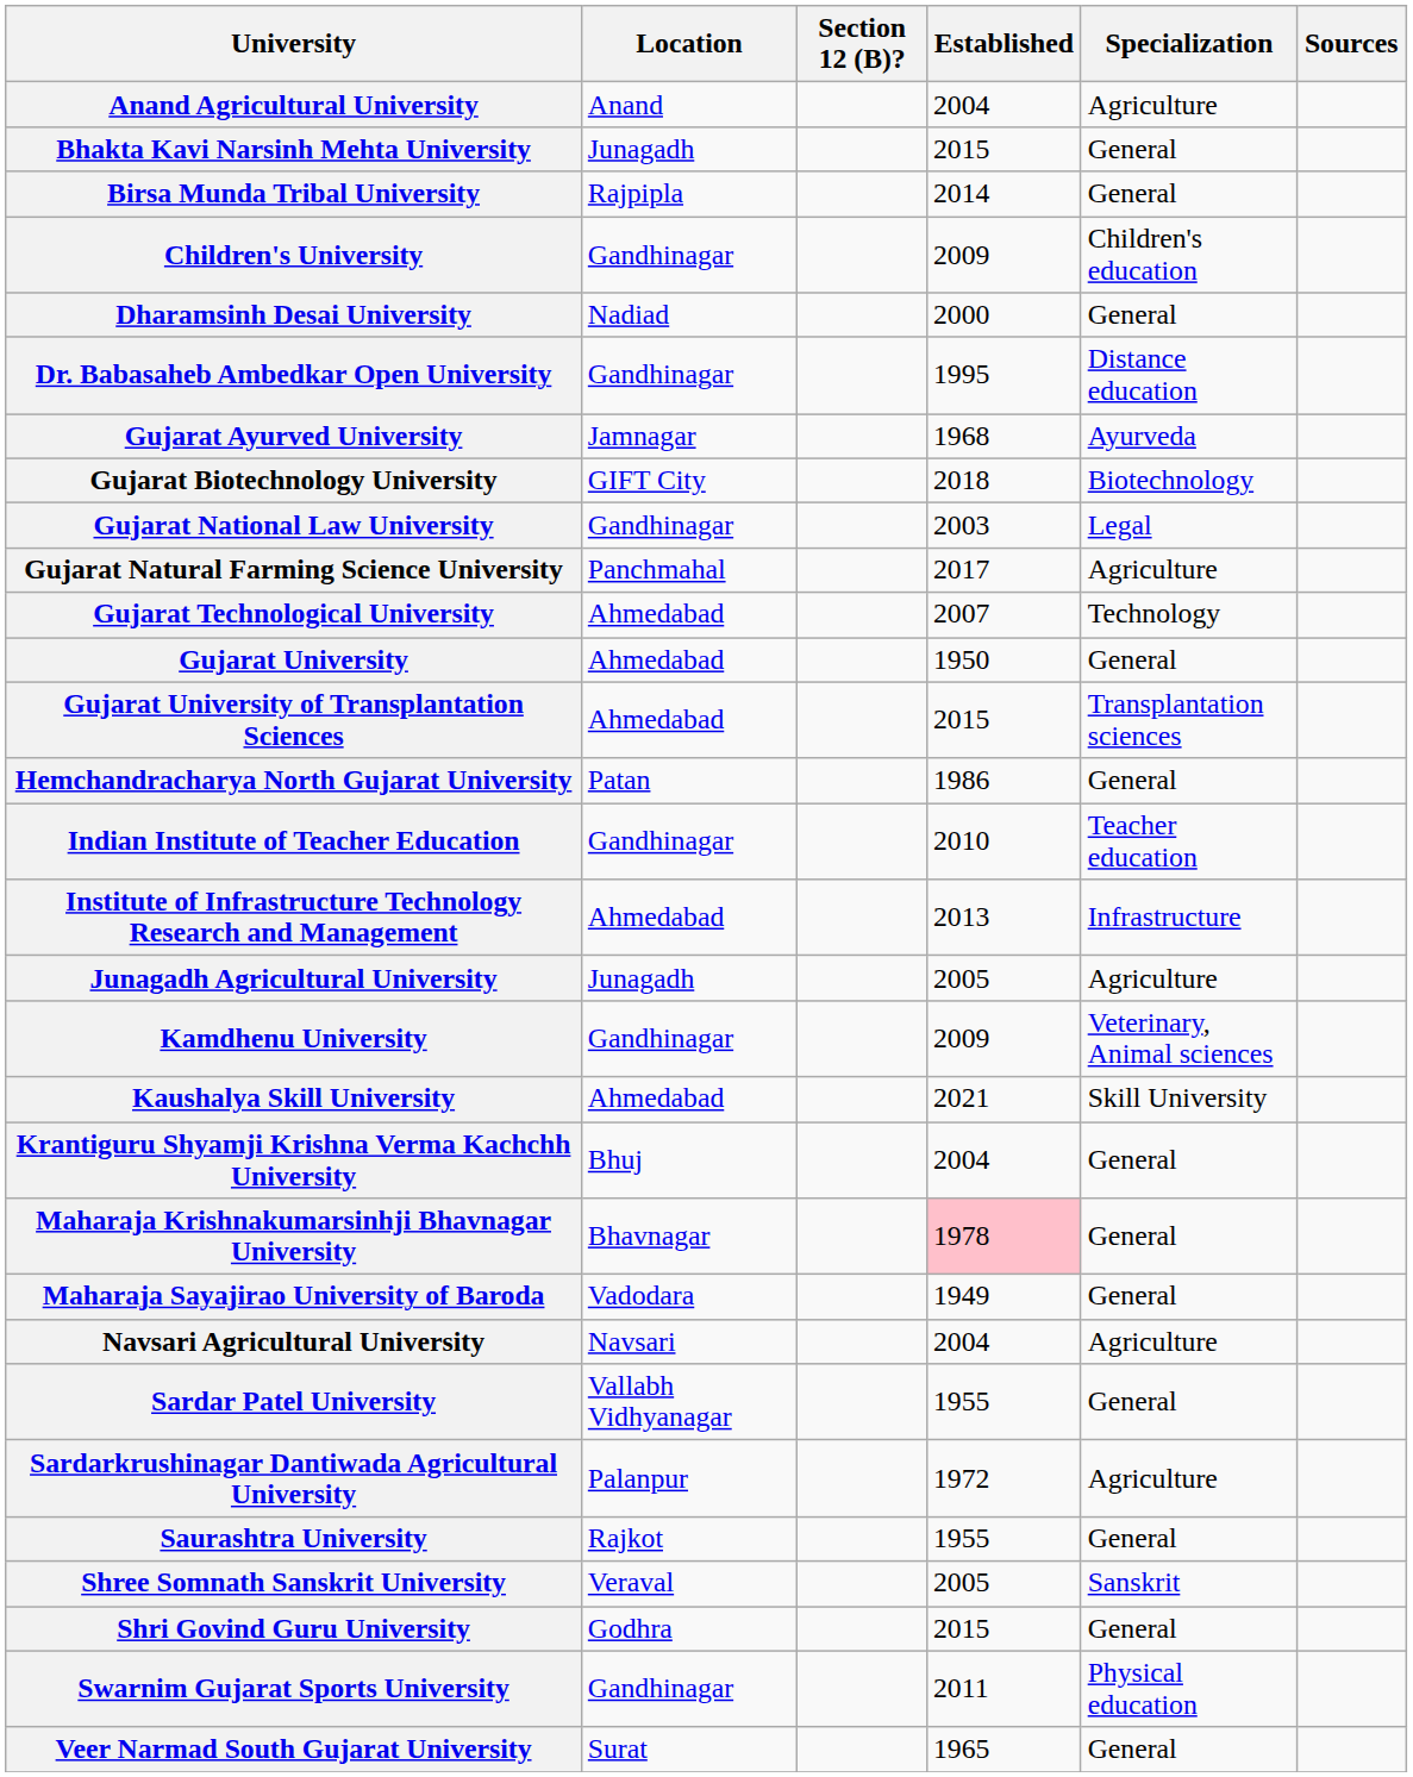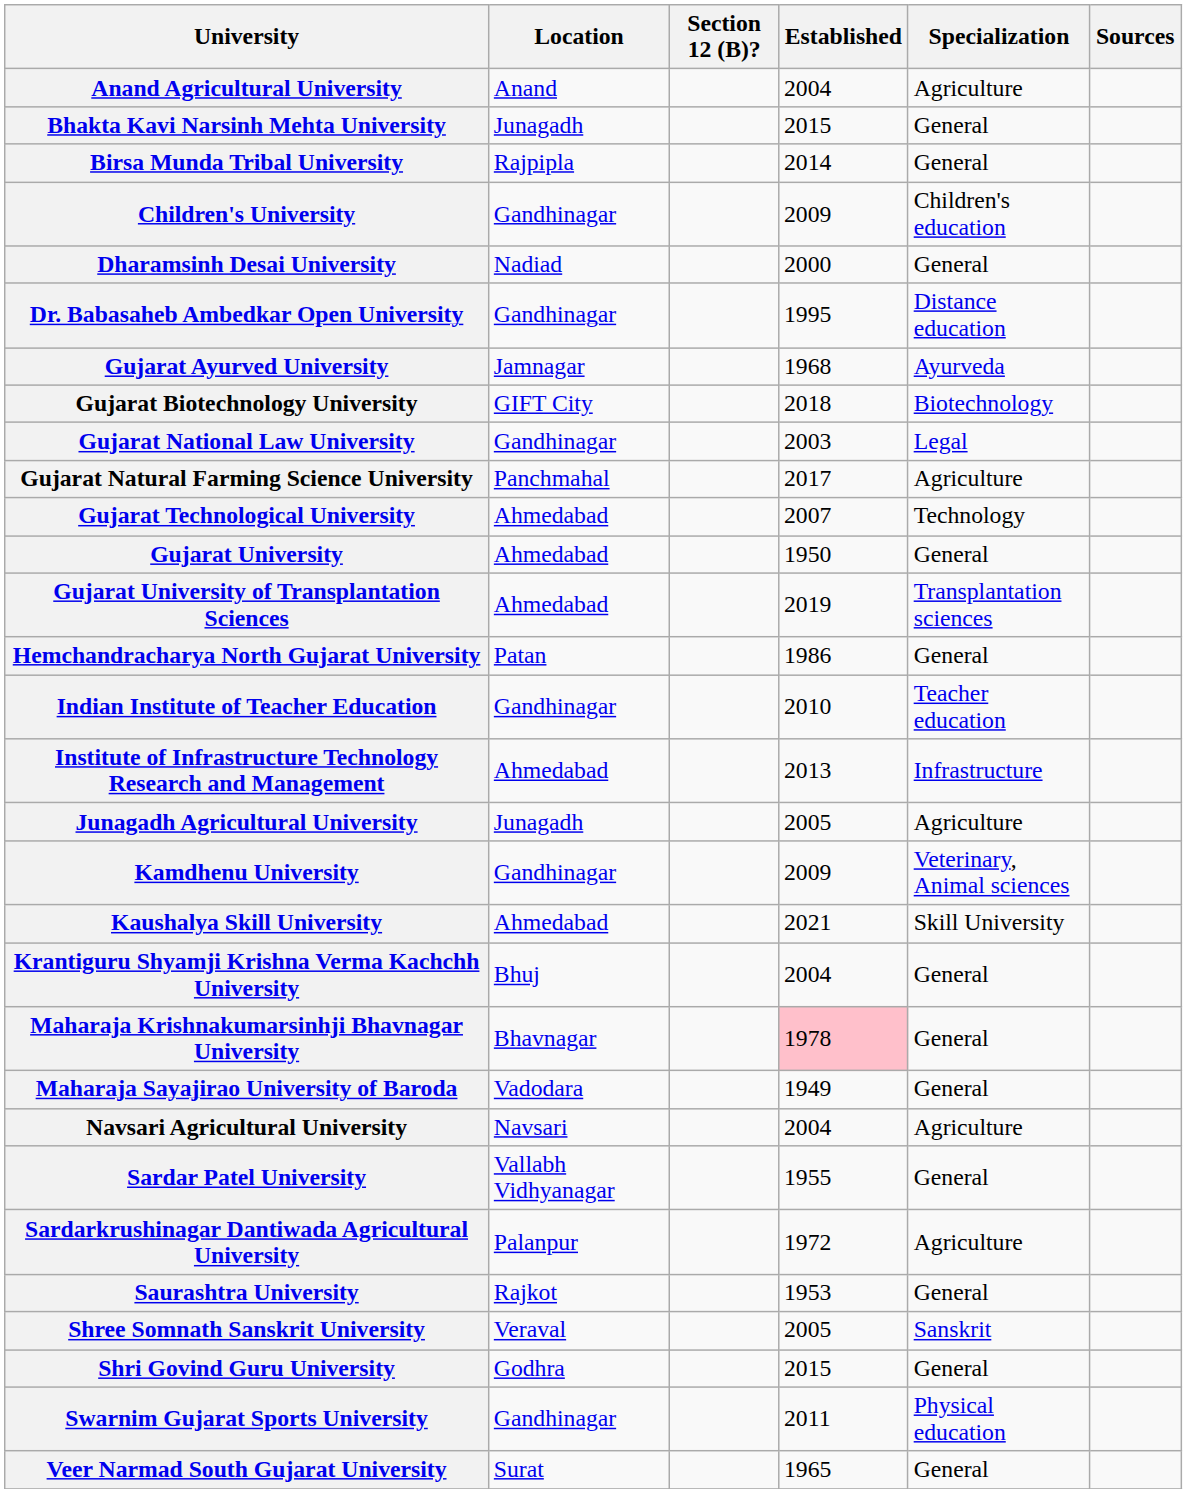 <table class="wikitable sortable collapsible plainrowheaders static-row-numbers" border="1" style="text-align:left; width:90%">
 <tr>
 <th scope="col" style="width: 40%;">University</th>
 <th scope="col" style="width: 15%;">Location</th>
 <th scope="col" style="width: 9%;">Section 12 (B)?</th>
 <th scope="col" style="width: 5%;">Established</th>
 <th scope="col" style="width: 15%;">Specialization</th>
 <th scope="col" style="width: 5%;" class="unsortable">Sources</th>
 </tr>
 <tr>
 <th scope="row"><a href='#'>Anand Agricultural University</a></th>
 <td><a href='#'>Anand</a></td>
 <td></td>
 <td>2004</td>
 <td>Agriculture</td>
 <td></td>
 </tr>
 <tr>
 <th scope="row"><a href='#'>Bhakta Kavi Narsinh Mehta University</a></th>
 <td><a href='#'>Junagadh</a></td>
 <td></td>
 <td>2015</td>
 <td>General</td>
 <td></td>
 </tr>
 <tr>
 <th scope="row"><a href='#'>Birsa Munda Tribal University</a></th>
 <td><a href='#'>Rajpipla</a></td>
 <td></td>
 <td>2014</td>
 <td>General</td>
 <td></td>
 </tr>
 <tr>
 <th scope="row"><a href='#'>Children's University</a></th>
 <td><a href='#'>Gandhinagar</a></td>
 <td></td>
 <td>2009</td>
 <td>Children's <a href='#'>education</a></td>
 <td></td>
 </tr>
 <tr>
 <th scope="row"><a href='#'>Dharamsinh Desai University</a></th>
 <td><a href='#'>Nadiad</a></td>
 <td></td>
 <td>2000</td>
 <td>General</td>
 <td></td>
 </tr>
 <tr>
 <th scope="row"><a href='#'>Dr. Babasaheb Ambedkar Open University</a></th>
 <td><a href='#'>Gandhinagar</a></td>
 <td></td>
 <td>1995</td>
 <td><a href='#'>Distance education</a></td>
 <td></td>
 </tr>
 <tr>
 <th scope="row"><a href='#'>Gujarat Ayurved University</a></th>
 <td><a href='#'>Jamnagar</a></td>
 <td></td>
 <td>1968</td>
 <td><a href='#'>Ayurveda</a></td>
 <td></td>
 </tr>
 <tr>
 <th scope="row">Gujarat Biotechnology University</th>
 <td><a href='#'>GIFT City</a></td>
 <td></td>
 <td>2018</td>
 <td><a href='#'>Biotechnology</a></td>
 <td></td>
 </tr>
 <tr>
 <th scope="row"><a href='#'>Gujarat National Law University</a></th>
 <td><a href='#'>Gandhinagar</a></td>
 <td></td>
 <td>2003</td>
 <td><a href='#'>Legal</a></td>
 <td></td>
 </tr>
 <tr>
 <th scope="row">Gujarat Natural Farming Science University</th>
 <td><a href='#'>Panchmahal</a></td>
 <td></td>
 <td>2017</td>
 <td>Agriculture</td>
 <td></td>
 </tr>
 <tr>
 <th scope="row"><a href='#'>Gujarat Technological University</a></th>
 <td><a href='#'>Ahmedabad</a></td>
 <td></td>
 <td>2007</td>
 <td>Technology</td>
 <td></td>
 </tr>
 <tr>
 <th scope="row"><a href='#'>Gujarat University</a></th>
 <td><a href='#'>Ahmedabad</a></td>
 <td></td>
 <td>1950</td>
 <td>General</td>
 <td></td>
 </tr>
 <tr>
 <th scope="row"><a href='#'>Gujarat University of Transplantation Sciences</a></th>
 <td><a href='#'>Ahmedabad</a></td>
 <td></td>
-<td>2015</td>
+<td>2019</td>
 <td><a href='#'>Transplantation sciences</a></td>
 <td></td>
 </tr>
 <tr>
 <th scope="row"><a href='#'>Hemchandracharya North Gujarat University</a></th>
 <td><a href='#'>Patan</a></td>
 <td></td>
 <td>1986</td>
 <td>General</td>
 <td></td>
 </tr>
 <tr>
 <th scope="row"><a href='#'>Indian Institute of Teacher Education</a></th>
 <td><a href='#'>Gandhinagar</a></td>
 <td></td>
 <td>2010</td>
 <td><a href='#'>Teacher education</a></td>
 <td></td>
 </tr>
 <tr>
 <th scope="row"><a href='#'>Institute of Infrastructure Technology Research and Management</a></th>
 <td><a href='#'>Ahmedabad</a></td>
 <td></td>
 <td>2013</td>
 <td><a href='#'>Infrastructure</a></td>
 <td></td>
 </tr>
 <tr>
 <th scope="row"><a href='#'>Junagadh Agricultural University</a></th>
 <td><a href='#'>Junagadh</a></td>
 <td></td>
 <td>2005</td>
 <td>Agriculture</td>
 <td></td>
 </tr>
 <tr>
 <th scope="row"><a href='#'>Kamdhenu University</a></th>
 <td><a href='#'>Gandhinagar</a></td>
 <td></td>
 <td>2009</td>
 <td><a href='#'>Veterinary</a>, <a href='#'>Animal sciences</a></td>
 <td></td>
 </tr>
 <tr>
 <th scope="row"><a href='#'>Kaushalya Skill University</a></th>
 <td><a href='#'>Ahmedabad</a></td>
 <td></td>
 <td>2021</td>
 <td>Skill University</td>
 <td></td>
 </tr>
 <tr>
 <th scope="row"><a href='#'>Krantiguru Shyamji Krishna Verma Kachchh University</a></th>
 <td><a href='#'>Bhuj</a></td>
 <td></td>
 <td>2004</td>
 <td>General</td>
 <td></td>
 </tr>
 <tr>
 <th scope="row"><a href='#'>Maharaja Krishnakumarsinhji Bhavnagar University</a></th>
 <td><a href='#'>Bhavnagar</a></td>
 <td></td>
 <td style="background: pink;">1978</td>
 <td>General</td>
 <td></td>
 </tr>
 <tr>
 <th scope="row"><a href='#'>Maharaja Sayajirao University of Baroda</a></th>
 <td><a href='#'>Vadodara</a></td>
 <td></td>
 <td>1949</td>
 <td>General</td>
 <td></td>
 </tr>
 <tr>
 <th scope="row">Navsari Agricultural University</th>
 <td><a href='#'>Navsari</a></td>
 <td></td>
 <td>2004</td>
 <td>Agriculture</td>
 <td></td>
 </tr>
 <tr>
 <th scope="row"><a href='#'>Sardar Patel University</a></th>
 <td><a href='#'>Vallabh Vidhyanagar</a></td>
 <td></td>
 <td>1955</td>
 <td>General</td>
 <td></td>
 </tr>
 <tr>
 <th scope="row"><a href='#'>Sardarkrushinagar Dantiwada Agricultural University</a></th>
 <td><a href='#'>Palanpur</a></td>
 <td></td>
 <td>1972</td>
 <td>Agriculture</td>
 <td></td>
 </tr>
 <tr>
 <th scope="row"><a href='#'>Saurashtra University</a></th>
 <td><a href='#'>Rajkot</a></td>
 <td></td>
-<td>1955</td>
+<td>1953</td>
 <td>General</td>
 <td></td>
 </tr>
 <tr>
 <th scope="row"><a href='#'>Shree Somnath Sanskrit University</a></th>
 <td><a href='#'>Veraval</a></td>
 <td></td>
 <td>2005</td>
 <td><a href='#'>Sanskrit</a></td>
 <td></td>
 </tr>
 <tr>
 <th scope="row"><a href='#'>Shri Govind Guru University</a></th>
 <td><a href='#'>Godhra</a></td>
 <td></td>
 <td>2015</td>
 <td>General</td>
 <td></td>
 </tr>
 <tr>
 <th scope="row"><a href='#'>Swarnim Gujarat Sports University</a></th>
 <td><a href='#'>Gandhinagar</a></td>
 <td></td>
 <td>2011</td>
 <td><a href='#'>Physical education</a></td>
 <td></td>
 </tr>
 <tr>
 <th scope="row"><a href='#'>Veer Narmad South Gujarat University</a></th>
 <td><a href='#'>Surat</a></td>
 <td></td>
 <td>1965</td>
 <td>General</td>
 <td></td>
 </tr>
 <tr>
 </tr>
 </table>
